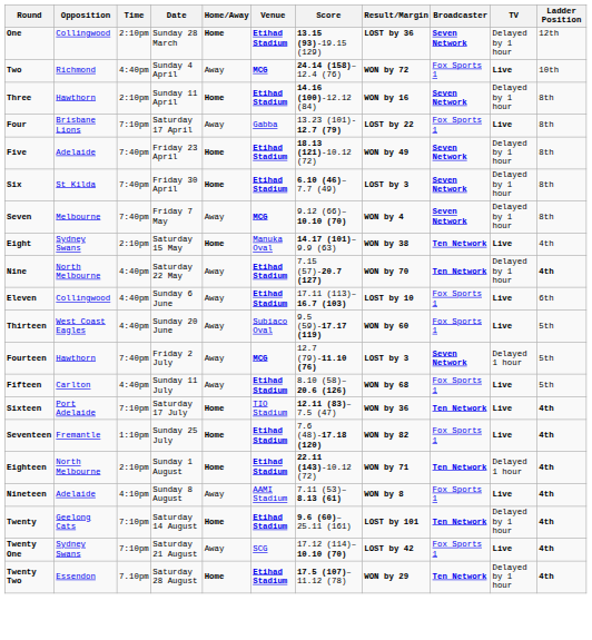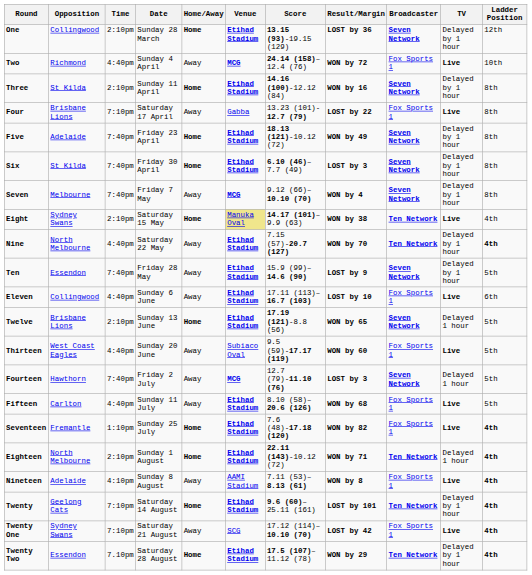 <table class="wikitable" style="font-size: 95%;">
 <tr>
 <th>Round</th>
 <th>Opposition</th>
 <th>Time</th>
 <th>Date</th>
 <th>Home/Away</th>
 <th>Venue</th>
 <th>Score</th>
 <th>Result/Margin</th>
 <th>Broadcaster</th>
 <th>TV</th>
 <th>Ladder Position</th>
 </tr>
 <tr valign="top">
 <td><strong>One</strong></td>
 <td align=left><a href='#'>Collingwood</a></td>
 <td>2:10pm</td>
 <td>Sunday 28 March</td>
 <td><strong>Home</strong></td>
 <td><strong><a href='#'>Etihad Stadium</a></strong></td>
 <td><strong>13.15 (93)</strong>-19.15 (129)</td>
 <td><strong>LOST by 36</strong></td>
 <td><strong><a href='#'>Seven Network</a></strong></td>
 <td>Delayed by 1 hour</td>
 <td>12th</td>
 </tr>
 <tr>
 <td><strong>Two</strong></td>
 <td align=left><a href='#'>Richmond</a></td>
 <td>4:40pm</td>
 <td>Sunday 4 April</td>
 <td>Away</td>
 <td><strong><a href='#'>MCG</a></strong></td>
 <td><strong>24.14 (158)</strong>–12.4 (76)</td>
 <td><strong>WON by 72</strong></td>
 <td><a href='#'>Fox Sports 1</a></td>
 <td><strong>Live</strong></td>
 <td>10th</td>
 </tr>
 <tr>
 <td><strong>Three</strong></td>
-<td align=left><a href='#'>Hawthorn</a></td>
+<td align=left><a href='#'>St Kilda</a></td>
 <td>2:10pm</td>
 <td>Sunday 11 April</td>
 <td><strong>Home</strong></td>
 <td><strong><a href='#'>Etihad Stadium</a></strong></td>
 <td><strong>14.16 (100)</strong>-12.12 (84)</td>
 <td><strong>WON by 16</strong></td>
 <td><strong><a href='#'>Seven Network</a></strong></td>
 <td>Delayed by 1 hour</td>
 <td>8th</td>
 </tr>
 <tr>
 <td><strong>Four</strong></td>
 <td align=left><a href='#'>Brisbane Lions</a></td>
 <td>7:10pm</td>
 <td>Saturday 17 April</td>
 <td>Away</td>
 <td><a href='#'>Gabba</a></td>
 <td>13.23 (101)- <strong>12.7 (79)</strong></td>
 <td><strong>LOST by 22</strong></td>
 <td><a href='#'>Fox Sports 1</a></td>
 <td><strong>Live</strong></td>
 <td>8th</td>
 </tr>
 <tr>
 <td><strong>Five</strong></td>
 <td align=left><a href='#'>Adelaide</a></td>
 <td>7:40pm</td>
 <td>Friday 23 April</td>
 <td><strong>Home</strong></td>
 <td><strong><a href='#'>Etihad Stadium</a></strong></td>
 <td><strong>18.13 (121)</strong>-10.12 (72)</td>
 <td><strong>WON by 49</strong></td>
 <td><strong><a href='#'>Seven Network</a></strong></td>
 <td>Delayed by 1 hour</td>
 <td>8th</td>
 </tr>
 <tr>
 <td><strong>Six</strong></td>
 <td align=left><a href='#'>St Kilda</a></td>
 <td>7:40pm</td>
 <td>Friday 30 April</td>
 <td><strong>Home</strong></td>
 <td><strong><a href='#'>Etihad Stadium</a></strong></td>
 <td><strong>6.10 (46)</strong>–7.7 (49)</td>
 <td><strong>LOST by 3</strong></td>
 <td><strong><a href='#'>Seven Network</a></strong></td>
 <td>Delayed by 1 hour</td>
 <td>8th</td>
 </tr>
 <tr>
 <td><strong>Seven</strong></td>
 <td align=left><a href='#'>Melbourne</a></td>
 <td>7:40pm</td>
 <td>Friday 7 May</td>
 <td>Away</td>
 <td><strong><a href='#'>MCG</a></strong></td>
 <td>9.12 (66)–<strong>10.10 (70)</strong></td>
 <td><strong>WON by 4</strong></td>
 <td><strong><a href='#'>Seven Network</a></strong></td>
 <td>Delayed by 1 hour</td>
 <td>8th</td>
 </tr>
 <tr>
 <td><strong>Eight</strong></td>
 <td align=left><a href='#'>Sydney Swans</a></td>
 <td>2:10pm</td>
 <td>Saturday 15 May</td>
 <td><strong>Home</strong></td>
-<td><a href='#'>Manuka Oval</a></td>
+<td style="background: khaki;"><a href='#'>Manuka Oval</a></td>
 <td><strong>14.17 (101)</strong>–9.9 (63)</td>
 <td><strong>WON by 38</strong></td>
 <td><strong><a href='#'>Ten Network</a></strong></td>
 <td><strong>Live</strong></td>
 <td>4th</td>
 </tr>
 <tr>
 <td><strong>Nine</strong></td>
 <td align=left><a href='#'>North Melbourne</a></td>
 <td>4:40pm</td>
 <td>Saturday 22 May</td>
 <td>Away</td>
 <td><strong><a href='#'>Etihad Stadium</a></strong></td>
 <td>7.15 (57)-<strong>20.7 (127)</strong></td>
 <td><strong>WON by 70</strong></td>
 <td><strong><a href='#'>Ten Network</a></strong></td>
 <td>Delayed by 1 hour</td>
 <td><strong>4th</strong></td>
 </tr>
 <tr>
+<td><strong>Ten</strong></td>
+<td align=left><a href='#'>Essendon</a></td>
+<td>7:40pm</td>
+<td>Friday 28 May</td>
+<td>Away</td>
+<td><strong><a href='#'>Etihad Stadium</a></strong></td>
+<td>15.9 (99)–<strong>14.6 (90)</strong></td>
+<td><strong>LOST by 9</strong></td>
+<td><strong><a href='#'>Seven Network</a></strong></td>
+<td>Delayed by 1 hour</td>
+<td>5th</td>
+</tr>
+<tr>
 <td><strong>Eleven</strong></td>
 <td align=left><a href='#'>Collingwood</a></td>
 <td>4:40pm</td>
 <td>Sunday 6 June</td>
 <td>Away</td>
 <td><strong><a href='#'>Etihad Stadium</a></strong></td>
 <td>17.11 (113)–<strong>16.7 (103)</strong></td>
 <td><strong>LOST by 10</strong></td>
 <td><a href='#'>Fox Sports 1</a></td>
 <td><strong>Live</strong></td>
 <td>6th</td>
+</tr>
+<tr>
+<td><strong>Twelve</strong></td>
+<td align=left><a href='#'>Brisbane Lions</a></td>
+<td>2:10pm</td>
+<td>Sunday 13 June</td>
+<td><strong>Home</strong></td>
+<td><strong><a href='#'>Etihad Stadium</a></strong></td>
+<td><strong>17.19 (121)</strong>-8.8 (56)</td>
+<td><strong>WON by 65 </strong></td>
+<td><strong><a href='#'>Seven Network</a></strong></td>
+<td>Delayed 1 hour</td>
+<td>5th</td>
 </tr>
 <tr>
 <td><strong>Thirteen</strong></td>
 <td align=left><a href='#'>West Coast Eagles</a></td>
 <td>4:40pm</td>
 <td>Sunday 20 June</td>
 <td>Away</td>
 <td><a href='#'>Subiaco Oval</a></td>
 <td>9.5 (59)-<strong>17.17 (119)</strong></td>
 <td><strong>WON by 60</strong></td>
 <td><a href='#'>Fox Sports 1</a></td>
 <td><strong>Live</strong></td>
 <td>5th</td>
 </tr>
 <tr>
 <td><strong>Fourteen</strong></td>
 <td align=left><a href='#'>Hawthorn</a></td>
 <td>7:40pm</td>
 <td>Friday 2 July</td>
 <td>Away</td>
 <td><strong><a href='#'>MCG</a></strong></td>
 <td>12.7 (79)-<strong>11.10 (76)</strong></td>
 <td><strong>LOST by 3</strong></td>
 <td><strong><a href='#'>Seven Network</a></strong></td>
 <td>Delayed 1 hour</td>
 <td>5th</td>
 </tr>
 <tr>
 <td><strong>Fifteen</strong></td>
 <td align=left><a href='#'>Carlton</a></td>
 <td>4:40pm</td>
 <td>Sunday 11 July</td>
 <td>Away</td>
 <td><strong><a href='#'>Etihad Stadium</a></strong></td>
 <td>8.10 (58)–<strong>20.6 (126)</strong></td>
 <td><strong>WON by 68</strong></td>
 <td><a href='#'>Fox Sports 1</a></td>
 <td><strong>Live</strong></td>
 <td>5th</td>
-</tr>
-<tr>
-<td><strong>Sixteen</strong></td>
-<td align=left><a href='#'>Port Adelaide</a></td>
-<td>7:10pm</td>
-<td>Saturday 17 July</td>
-<td><strong>Home</strong></td>
-<td><a href='#'>TIO Stadium</a></td>
-<td><strong>12.11 (83)</strong>–7.5 (47)</td>
-<td><strong>WON by 36 </strong></td>
-<td><strong><a href='#'>Ten Network</a></strong></td>
-<td><strong>Live</strong></td>
-<td><strong>4th</strong></td>
 </tr>
 <tr>
 <td><strong>Seventeen</strong></td>
 <td align=left><a href='#'>Fremantle</a></td>
 <td>1:10pm</td>
 <td>Sunday 25 July</td>
 <td><strong>Home</strong></td>
 <td><strong><a href='#'>Etihad Stadium</a></strong></td>
 <td>7.6 (48)-<strong>17.18 (120)</strong></td>
 <td><strong>WON by 82</strong></td>
 <td><a href='#'>Fox Sports 1</a></td>
 <td><strong>Live</strong></td>
 <td><strong>4th</strong></td>
 </tr>
 <tr>
 <td><strong>Eighteen</strong></td>
 <td align=left><a href='#'>North Melbourne</a></td>
 <td>2:10pm</td>
 <td>Sunday 1 August</td>
 <td><strong>Home</strong></td>
 <td><strong><a href='#'>Etihad Stadium</a></strong></td>
 <td><strong>22.11 (143)</strong>-10.12 (72)</td>
 <td><strong>WON by 71</strong></td>
 <td><strong><a href='#'>Ten Network</a></strong></td>
 <td>Delayed 1 hour</td>
 <td><strong>4th</strong></td>
 </tr>
 <tr>
 <td><strong>Nineteen</strong></td>
 <td align=left><a href='#'>Adelaide</a></td>
 <td>4:10pm</td>
 <td>Sunday 8 August</td>
 <td>Away</td>
 <td><a href='#'>AAMI Stadium</a></td>
 <td>7.11 (53)–<strong>8.13 (61)</strong></td>
 <td><strong>WON by 8</strong></td>
 <td><a href='#'>Fox Sports 1</a></td>
 <td><strong>Live</strong></td>
 <td><strong>4th</strong></td>
 </tr>
 <tr>
 <td><strong>Twenty</strong></td>
 <td align=left><a href='#'>Geelong Cats</a></td>
 <td>7:10pm</td>
 <td>Saturday 14 August</td>
 <td><strong>Home</strong></td>
 <td><strong><a href='#'>Etihad Stadium</a></strong></td>
 <td><strong>9.6 (60)</strong>–25.11 (161)</td>
 <td><strong>LOST by 101</strong></td>
 <td><strong><a href='#'>Ten Network</a></strong></td>
 <td>Delayed by 1 hour</td>
 <td><strong>4th</strong></td>
 </tr>
 <tr>
 <td><strong>Twenty One</strong></td>
 <td align=left><a href='#'>Sydney Swans</a></td>
 <td>7:10pm</td>
 <td>Saturday 21 August</td>
 <td>Away</td>
 <td><a href='#'>SCG</a></td>
 <td>17.12 (114)–<strong>10.10 (70)</strong></td>
 <td><strong>LOST by 42</strong></td>
 <td><a href='#'>Fox Sports 1</a></td>
 <td><strong>Live</strong></td>
 <td><strong>4th</strong></td>
 </tr>
 <tr>
 <td><strong>Twenty Two</strong></td>
 <td align=left><a href='#'>Essendon</a></td>
 <td>7.10pm</td>
 <td>Saturday 28 August</td>
 <td><strong>Home</strong></td>
 <td><strong><a href='#'>Etihad Stadium</a></strong></td>
 <td><strong>17.5 (107)</strong>–11.12 (78)</td>
 <td><strong>WON by 29</strong></td>
 <td><strong><a href='#'>Ten Network</a></strong></td>
 <td>Delayed by 1 hour</td>
 <td><strong>4th</strong></td>
 </tr>
 </table>
